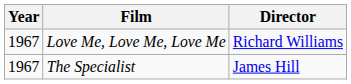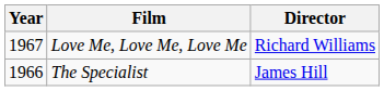 <table class="wikitable">
 <tr>
 <th>Year</th>
 <th>Film</th>
 <th>Director</th>
 </tr>
 <tr>
 <td>1967</td>
 <td><em>Love Me, Love Me, Love Me</em></td>
 <td><a href='#'>Richard Williams</a></td>
 </tr>
 <tr>
-<td>1967</td>
+<td>1966</td>
 <td><em>The Specialist</em></td>
 <td><a href='#'>James Hill</a></td>
 </tr>
 </table>
